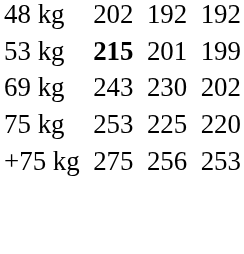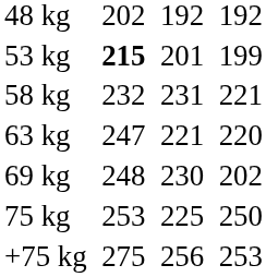 <table>
 <tr>
 <td>48 kg<br></td>
 <td></td>
 <td>202</td>
 <td></td>
 <td>192</td>
 <td></td>
 <td>192</td>
 </tr>
 <tr>
 <td>53 kg<br></td>
 <td></td>
 <td><strong>215</strong></td>
 <td></td>
 <td>201</td>
 <td></td>
 <td>199</td>
 </tr>
 <tr>
+<td>58 kg<br></td>
+<td></td>
+<td>232</td>
+<td></td>
+<td>231</td>
+<td></td>
+<td>221</td>
+</tr>
+<tr>
+<td>63 kg<br></td>
+<td></td>
+<td>247</td>
+<td></td>
+<td>221</td>
+<td></td>
+<td>220</td>
+</tr>
+<tr>
 <td>69 kg<br></td>
 <td></td>
-<td>243</td>
+<td>248</td>
 <td></td>
 <td>230</td>
 <td></td>
 <td>202</td>
 </tr>
 <tr>
 <td>75 kg<br></td>
 <td></td>
 <td>253</td>
 <td></td>
 <td>225</td>
 <td></td>
-<td>220</td>
+<td>250</td>
 </tr>
 <tr>
 <td>+75 kg<br></td>
 <td></td>
 <td>275</td>
 <td></td>
 <td>256</td>
 <td></td>
 <td>253</td>
 </tr>
 </table>
